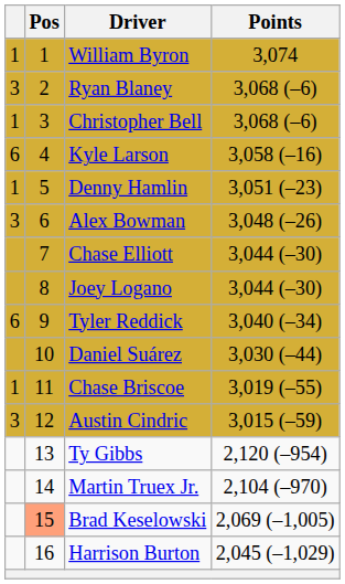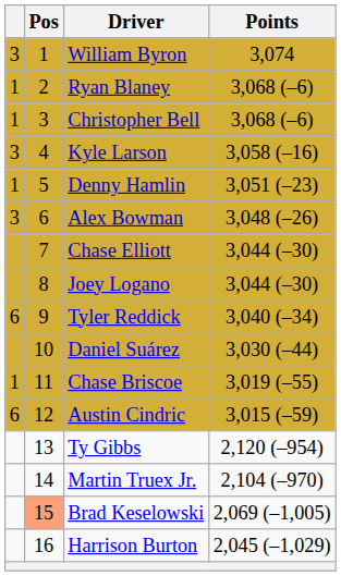 <table class="wikitable" style="font-size: 95%;">
 <tr>
 <th></th>
 <th>Pos</th>
 <th>Driver</th>
 <th>Points</th>
 </tr>
 <tr style="background:#D4AF37;">
-<td align="left"> 1</td>
+<td align="left"> 3</td>
 <td style="text-align:center;">1</td>
 <td><a href='#'>William Byron</a></td>
 <td style="text-align:center;">3,074</td>
 </tr>
 <tr style="background:#D4AF37;">
-<td align="left"> 3</td>
+<td align="left"> 1</td>
 <td style="text-align:center;">2</td>
 <td><a href='#'>Ryan Blaney</a></td>
 <td style="text-align:center;">3,068 (–6)</td>
 </tr>
 <tr style="background:#D4AF37;">
 <td align="left"> 1</td>
 <td style="text-align:center;">3</td>
 <td><a href='#'>Christopher Bell</a></td>
 <td style="text-align:center;">3,068 (–6)</td>
 </tr>
 <tr style="background:#D4AF37;">
-<td align="left"> 6</td>
+<td align="left"> 3</td>
 <td style="text-align:center;">4</td>
 <td><a href='#'>Kyle Larson</a></td>
 <td style="text-align:center;">3,058 (–16)</td>
 </tr>
 <tr style="background:#D4AF37;">
 <td align="left"> 1</td>
 <td style="text-align:center;">5</td>
 <td><a href='#'>Denny Hamlin</a></td>
 <td style="text-align:center;">3,051 (–23)</td>
 </tr>
 <tr style="background:#D4AF37;">
 <td align="left"> 3</td>
 <td style="text-align:center;">6</td>
 <td><a href='#'>Alex Bowman</a></td>
 <td style="text-align:center;">3,048 (–26)</td>
 </tr>
 <tr style="background:#D4AF37;">
 <td align="left"></td>
 <td style="text-align:center;">7</td>
 <td><a href='#'>Chase Elliott</a></td>
 <td style="text-align:center;">3,044 (–30)</td>
 </tr>
 <tr style="background:#D4AF37;">
 <td align="left"></td>
 <td style="text-align:center;">8</td>
 <td><a href='#'>Joey Logano</a></td>
 <td style="text-align:center;">3,044 (–30)</td>
 </tr>
 <tr style="background:#D4AF37;">
 <td align="left"> 6</td>
 <td style="text-align:center;">9</td>
 <td><a href='#'>Tyler Reddick</a></td>
 <td style="text-align:center;">3,040 (–34)</td>
 </tr>
 <tr style="background:#D4AF37;">
 <td align="left"></td>
 <td style="text-align:center;">10</td>
 <td><a href='#'>Daniel Suárez</a></td>
 <td style="text-align:center;">3,030 (–44)</td>
 </tr>
 <tr style="background:#D4AF37;">
 <td align="left"> 1</td>
 <td style="text-align:center;">11</td>
 <td><a href='#'>Chase Briscoe</a></td>
 <td style="text-align:center;">3,019 (–55)</td>
 </tr>
 <tr style="background:#D4AF37;">
-<td align="left"> 3</td>
+<td align="left"> 6</td>
 <td style="text-align:center;">12</td>
 <td><a href='#'>Austin Cindric</a></td>
 <td style="text-align:center;">3,015 (–59)</td>
 </tr>
 <tr>
 <td align="left"></td>
 <td style="text-align:center;">13</td>
 <td><a href='#'>Ty Gibbs</a></td>
 <td style="text-align:center;">2,120 (–954)</td>
 </tr>
 <tr>
 <td align="left"></td>
 <td style="text-align:center;">14</td>
 <td><a href='#'>Martin Truex Jr.</a></td>
 <td style="text-align:center;">2,104 (–970)</td>
 </tr>
 <tr>
 <td align="left"></td>
 <td style="background: lightsalmon; text-align:center;">15</td>
 <td><a href='#'>Brad Keselowski</a></td>
 <td style="text-align:center;">2,069 (–1,005)</td>
 </tr>
 <tr>
 <td align="left"></td>
 <td style="text-align:center;">16</td>
 <td><a href='#'>Harrison Burton</a></td>
 <td style="text-align:center;">2,045 (–1,029)</td>
 </tr>
 <tr class="sortbottom">
 <th colspan="9"></th>
 </tr>
 </table>
